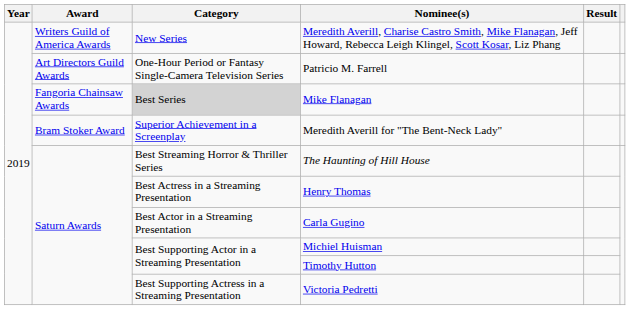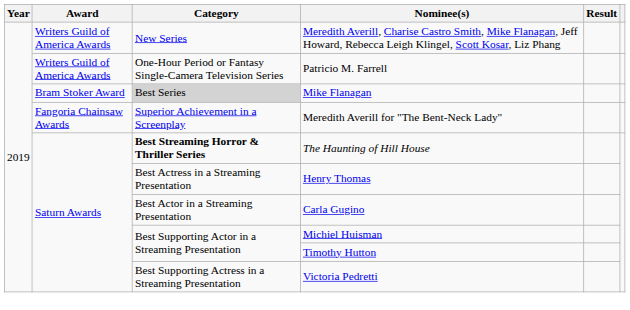 <table class="wikitable sortable" style="width:99%">
 <tr>
 <th scope="col">Year</th>
 <th scope="col">Award</th>
 <th scope="col">Category</th>
 <th scope="col">Nominee(s)</th>
 <th scope="col">Result</th>
 <th scope="col" class="unsortable"></th>
 </tr>
 <tr>
 <td rowspan="10">2019</td>
 <td><a href='#'>Writers Guild of America Awards</a></td>
 <td><a href='#'>New Series</a></td>
 <td><a href='#'>Meredith Averill</a>, <a href='#'>Charise Castro Smith</a>, <a href='#'>Mike Flanagan</a>, Jeff Howard, Rebecca Leigh Klingel, <a href='#'>Scott Kosar</a>, Liz Phang</td>
 <td></td>
 <td align="center"></td>
 </tr>
 <tr>
-<td><a href='#'>Art Directors Guild Awards</a></td>
+<td><a href='#'>Writers Guild of America Awards</a></td>
 <td>One-Hour Period or Fantasy Single-Camera Television Series</td>
 <td>Patricio M. Farrell</td>
 <td></td>
 <td align="center"></td>
 </tr>
 <tr>
-<td><a href='#'>Fangoria Chainsaw Awards</a></td>
+<td><a href='#'>Bram Stoker Award</a></td>
 <td style="background: lightgrey;">Best Series</td>
 <td><a href='#'>Mike Flanagan</a></td>
 <td></td>
 <td align="center"></td>
 </tr>
 <tr>
-<td><a href='#'>Bram Stoker Award</a></td>
+<td><a href='#'>Fangoria Chainsaw Awards</a></td>
 <td><a href='#'>Superior Achievement in a Screenplay</a></td>
 <td>Meredith Averill for "The Bent-Neck Lady"</td>
 <td></td>
 <td align="center"></td>
 </tr>
 <tr>
 <td rowspan=6><a href='#'>Saturn Awards</a></td>
-<td>Best Streaming Horror & Thriller Series</td>
+<td><strong>Best Streaming Horror & Thriller Series</strong></td>
 <td><em>The Haunting of Hill House</em></td>
 <td></td>
 <td align="center" rowspan=6></td>
 </tr>
 <tr>
 <td>Best Actress in a Streaming Presentation</td>
 <td><a href='#'>Henry Thomas</a></td>
 <td></td>
 </tr>
 <tr>
 <td>Best Actor in a Streaming Presentation</td>
 <td><a href='#'>Carla Gugino</a></td>
 <td></td>
 </tr>
 <tr>
 <td rowspan=2>Best Supporting Actor in a Streaming Presentation</td>
 <td><a href='#'>Michiel Huisman</a></td>
 <td></td>
 </tr>
 <tr>
 <td><a href='#'>Timothy Hutton</a></td>
 <td></td>
 </tr>
 <tr>
 <td>Best Supporting Actress in a Streaming Presentation</td>
 <td><a href='#'>Victoria Pedretti</a></td>
 <td></td>
 </tr>
 </table>
